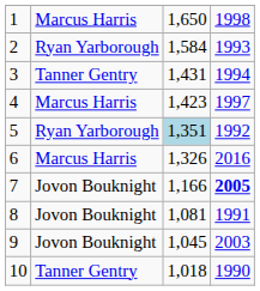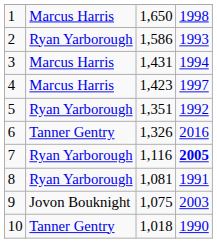 <table class="wikitable">
 <tr>
 </tr>
 <tr>
 <td>1</td>
 <td><a href='#'>Marcus Harris</a></td>
 <td>1,650</td>
 <td><a href='#'>1998</a></td>
 </tr>
 <tr>
 <td>2</td>
 <td><a href='#'>Ryan Yarborough</a></td>
-<td>1,584</td>
+<td>1,586</td>
 <td><a href='#'>1993</a></td>
 </tr>
 <tr>
 <td>3</td>
-<td><a href='#'>Tanner Gentry</a></td>
+<td><a href='#'>Marcus Harris</a></td>
 <td>1,431</td>
 <td><a href='#'>1994</a></td>
 </tr>
 <tr>
 <td>4</td>
 <td><a href='#'>Marcus Harris</a></td>
 <td>1,423</td>
 <td><a href='#'>1997</a></td>
 </tr>
 <tr>
 <td>5</td>
 <td><a href='#'>Ryan Yarborough</a></td>
-<td style="background: lightblue;">1,351</td>
+<td>1,351</td>
 <td><a href='#'>1992</a></td>
 </tr>
 <tr>
 <td>6</td>
-<td><a href='#'>Marcus Harris</a></td>
+<td><a href='#'>Tanner Gentry</a></td>
 <td>1,326</td>
 <td><a href='#'>2016</a></td>
 </tr>
 <tr>
 <td>7</td>
-<td>Jovon Bouknight</td>
-<td>1,166</td>
+<td><a href='#'>Ryan Yarborough</a></td>
+<td>1,116</td>
 <td><strong><a href='#'>2005</a></strong></td>
 </tr>
 <tr>
 <td>8</td>
-<td>Jovon Bouknight</td>
+<td><a href='#'>Ryan Yarborough</a></td>
 <td>1,081</td>
 <td><a href='#'>1991</a></td>
 </tr>
 <tr>
 <td>9</td>
 <td>Jovon Bouknight</td>
-<td>1,045</td>
+<td>1,075</td>
 <td><a href='#'>2003</a></td>
 </tr>
 <tr>
 <td>10</td>
 <td><a href='#'>Tanner Gentry</a></td>
 <td>1,018</td>
 <td><a href='#'>1990</a></td>
 </tr>
 </table>
